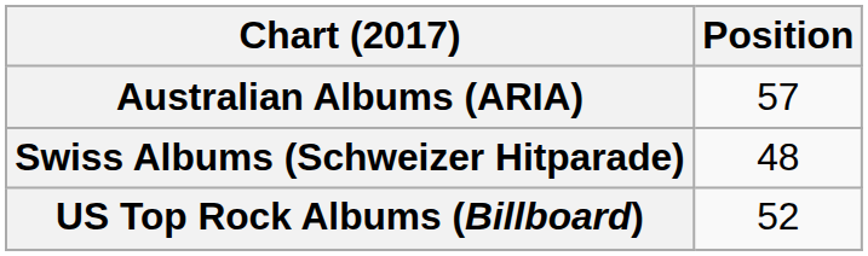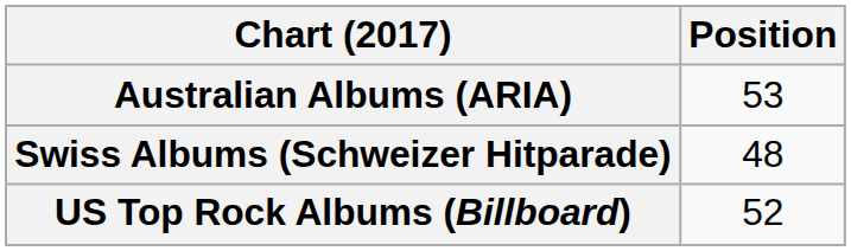 <table class="wikitable sortable plainrowheaders" style="text-align:center">
 <tr>
 <th scope="col">Chart (2017)</th>
 <th scope="col">Position</th>
 </tr>
 <tr>
 <th scope="row">Australian Albums (ARIA)</th>
-<td>57</td>
+<td>53</td>
 </tr>
 <tr>
 <th scope="row">Swiss Albums (Schweizer Hitparade)</th>
 <td>48</td>
 </tr>
 <tr>
 <th scope="row">US Top Rock Albums (<em>Billboard</em>)</th>
 <td>52</td>
 </tr>
 </table>
